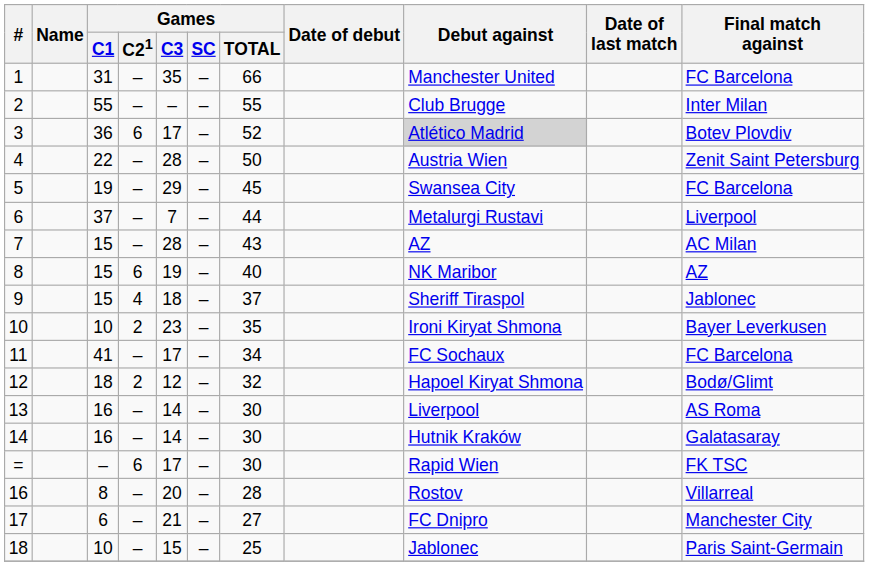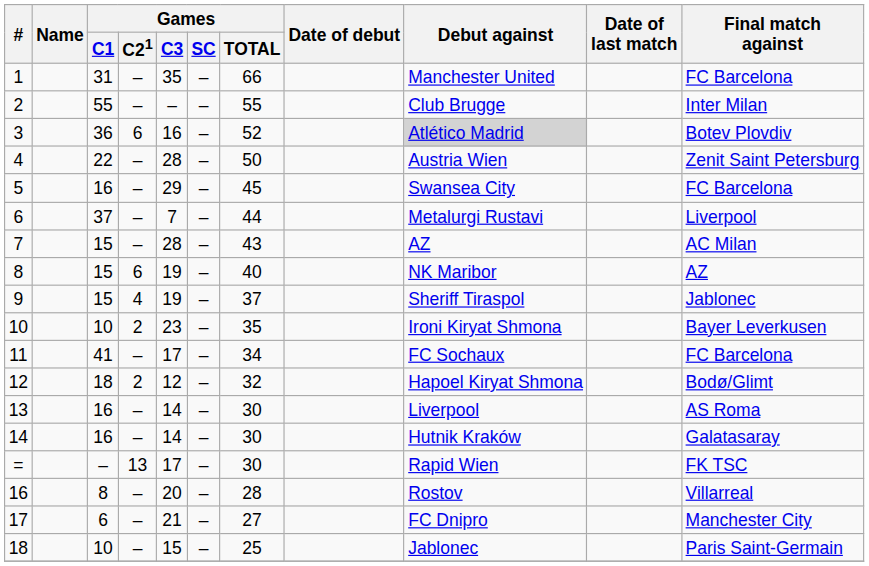 <table class="wikitable plainrowheaders sortable" style="text-align:center;font-size:95%">
 <tr>
 <th rowspan=2>#</th>
 <th rowspan=2>Name</th>
 <th colspan=5>Games</th>
 <th rowspan=2>Date of debut</th>
 <th rowspan=2>Debut against</th>
 <th rowspan=2>Date of<br>last match</th>
 <th rowspan=2>Final match<br>against</th>
 </tr>
 <tr>
 <th><a href='#'>C1</a></th>
 <th>C2<sup>1</sup><br></th>
 <th><a href='#'>C3</a></th>
 <th><a href='#'>SC</a></th>
 <th>TOTAL</th>
 </tr>
 <tr>
 <td>1</td>
 <td scope="row" align="left"><strong></strong></td>
 <td>31</td>
 <td>–</td>
 <td>35</td>
 <td>–</td>
 <td>66</td>
 <td></td>
 <td align="left"><a href='#'>Manchester United</a></td>
 <td></td>
 <td align="left"><a href='#'>FC Barcelona</a></td>
 </tr>
 <tr>
 <td>2</td>
 <td scope="row" align="left"><em></em></td>
 <td>55</td>
 <td>–</td>
 <td>–</td>
 <td>–</td>
 <td>55</td>
 <td></td>
 <td align="left"><a href='#'>Club Brugge</a></td>
 <td></td>
 <td align="left"><a href='#'>Inter Milan</a></td>
 </tr>
 <tr>
 <td>3</td>
 <td scope="row" align="left"><strong></strong></td>
 <td>36</td>
 <td>6</td>
-<td>17</td>
+<td>16</td>
 <td>–</td>
 <td>52</td>
 <td></td>
 <td align="left" style="background: lightgrey;"><a href='#'>Atlético Madrid</a></td>
 <td></td>
 <td align="left"><a href='#'>Botev Plovdiv</a></td>
 </tr>
 <tr>
 <td>4</td>
 <td scope="row" align="left"></td>
 <td>22</td>
 <td>–</td>
 <td>28</td>
 <td>–</td>
 <td>50</td>
 <td></td>
 <td align="left"><a href='#'>Austria Wien</a></td>
 <td></td>
 <td align="left"><a href='#'>Zenit Saint Petersburg</a></td>
 </tr>
 <tr>
 <td>5</td>
 <td scope="row" align="left"><strong></strong></td>
-<td>19</td>
+<td>16</td>
 <td>–</td>
 <td>29</td>
 <td>–</td>
 <td>45</td>
 <td></td>
 <td align="left"><a href='#'>Swansea City</a></td>
 <td></td>
 <td align="left"><a href='#'>FC Barcelona</a></td>
 </tr>
 <tr>
 <td>6</td>
 <td scope="row" align="left"><em></em></td>
 <td>37</td>
 <td>–</td>
 <td>7</td>
 <td>–</td>
 <td>44</td>
 <td></td>
 <td align="left"><a href='#'>Metalurgi Rustavi</a></td>
 <td></td>
 <td align="left"><a href='#'>Liverpool</a></td>
 </tr>
 <tr>
 <td>7</td>
 <td scope="row" align="left"><strong></strong></td>
 <td>15</td>
 <td>–</td>
 <td>28</td>
 <td>–</td>
 <td>43</td>
 <td></td>
 <td align="left"><a href='#'>AZ</a></td>
 <td></td>
 <td align="left"><a href='#'>AC Milan</a></td>
 </tr>
 <tr>
 <td>8</td>
 <td scope="row" align="left"><em></em></td>
 <td>15</td>
 <td>6</td>
 <td>19</td>
 <td>–</td>
 <td>40</td>
 <td></td>
 <td align="left"><a href='#'>NK Maribor</a></td>
 <td></td>
 <td align="left"><a href='#'>AZ</a></td>
 </tr>
 <tr>
 <td>9</td>
 <td scope="row" align="left"><strong></strong></td>
 <td>15</td>
 <td>4</td>
-<td>18</td>
+<td>19</td>
 <td>–</td>
 <td>37</td>
 <td></td>
 <td align="left"><a href='#'>Sheriff Tiraspol</a></td>
 <td></td>
 <td align="left"><a href='#'>Jablonec</a></td>
 </tr>
 <tr>
 <td>10</td>
 <td scope="row" align="left"><strong></strong></td>
 <td>10</td>
 <td>2</td>
 <td>23</td>
 <td>–</td>
 <td>35</td>
 <td></td>
 <td align="left"><a href='#'>Ironi Kiryat Shmona</a></td>
 <td></td>
 <td align="left"><a href='#'>Bayer Leverkusen</a></td>
 </tr>
 <tr>
 <td>11</td>
 <td scope="row" align="left"></td>
 <td>41</td>
 <td>–</td>
 <td>17</td>
 <td>–</td>
 <td>34</td>
 <td></td>
 <td align="left"><a href='#'>FC Sochaux</a></td>
 <td></td>
 <td align="left"><a href='#'>FC Barcelona</a></td>
 </tr>
 <tr>
 <td>12</td>
 <td scope="row" align="left"><strong></strong></td>
 <td>18</td>
 <td>2</td>
 <td>12</td>
 <td>–</td>
 <td>32</td>
 <td></td>
 <td align="left"><a href='#'>Hapoel Kiryat Shmona</a></td>
 <td></td>
 <td align="left"><a href='#'>Bodø/Glimt</a></td>
 </tr>
 <tr>
 <td>13</td>
 <td scope="row" align="left"><strong></strong></td>
 <td>16</td>
 <td>–</td>
 <td>14</td>
 <td>–</td>
 <td>30</td>
 <td></td>
 <td align="left"><a href='#'>Liverpool</a></td>
 <td></td>
 <td align="left"><a href='#'>AS Roma</a></td>
 </tr>
 <tr>
 <td>14</td>
 <td scope="row" align="left"></td>
 <td>16</td>
 <td>–</td>
 <td>14</td>
 <td>–</td>
 <td>30</td>
 <td></td>
 <td align="left"><a href='#'>Hutnik Kraków</a></td>
 <td></td>
 <td align="left"><a href='#'>Galatasaray</a></td>
 </tr>
 <tr>
 <td>=</td>
 <td scope="row" align="left"><strong></strong></td>
 <td>–</td>
-<td>6</td>
+<td>13</td>
 <td>17</td>
 <td>–</td>
 <td>30</td>
 <td></td>
 <td align="left"><a href='#'>Rapid Wien</a></td>
 <td></td>
 <td align="left"><a href='#'>FK TSC</a></td>
 </tr>
 <tr>
 <td>16</td>
 <td scope="row" align="left"><em></em></td>
 <td>8</td>
 <td>–</td>
 <td>20</td>
 <td>–</td>
 <td>28</td>
 <td></td>
 <td align="left"><a href='#'>Rostov</a></td>
 <td></td>
 <td align="left"><a href='#'>Villarreal</a></td>
 </tr>
 <tr>
 <td>17</td>
 <td scope="row" align="left"><strong></strong></td>
 <td>6</td>
 <td>–</td>
 <td>21</td>
 <td>–</td>
 <td>27</td>
 <td></td>
 <td align="left"><a href='#'>FC Dnipro</a></td>
 <td></td>
 <td align="left"><a href='#'>Manchester City</a></td>
 </tr>
 <tr>
 <td>18</td>
 <td scope="row" align="left"><strong></strong></td>
 <td>10</td>
 <td>–</td>
 <td>15</td>
 <td>–</td>
 <td>25</td>
 <td></td>
 <td align="left"><a href='#'>Jablonec</a></td>
 <td></td>
 <td align="left"><a href='#'>Paris Saint-Germain</a></td>
 </tr>
 <tr>
 </tr>
 </table>
